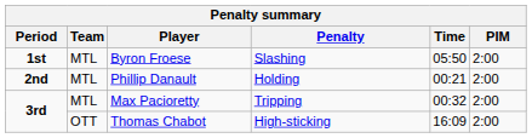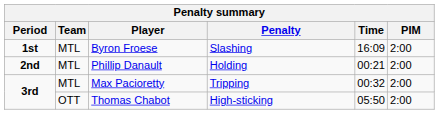 <table style="width:100%;" class="wikitable">
 <tr>
 <th colspan=6>Penalty summary</th>
 </tr>
 <tr>
 <th style="width:12%;">Period</th>
 <th style="width:7%;">Team</th>
 <th style="width:28%;">Player</th>
 <th style="width:35%;"><a href='#'>Penalty</a></th>
 <th style="width:7%;">Time</th>
 <th style="width:11%;">PIM</th>
 </tr>
 <tr>
 <td align=center><strong>1st</strong></td>
 <td>MTL</td>
 <td><a href='#'>Byron Froese</a></td>
 <td><a href='#'>Slashing</a></td>
-<td>05:50</td>
+<td>16:09</td>
 <td>2:00</td>
 </tr>
 <tr>
 <td align=center><strong>2nd</strong></td>
 <td>MTL</td>
 <td><a href='#'>Phillip Danault</a></td>
 <td><a href='#'>Holding</a></td>
 <td>00:21</td>
 <td>2:00</td>
 </tr>
 <tr>
 <td align=center rowspan="2"><strong>3rd</strong></td>
 <td>MTL</td>
 <td><a href='#'>Max Pacioretty</a></td>
 <td><a href='#'>Tripping</a></td>
 <td>00:32</td>
 <td>2:00</td>
 </tr>
 <tr>
 <td>OTT</td>
 <td><a href='#'>Thomas Chabot</a></td>
 <td><a href='#'>High-sticking</a></td>
-<td>16:09</td>
+<td>05:50</td>
 <td>2:00</td>
 </tr>
 </table>
